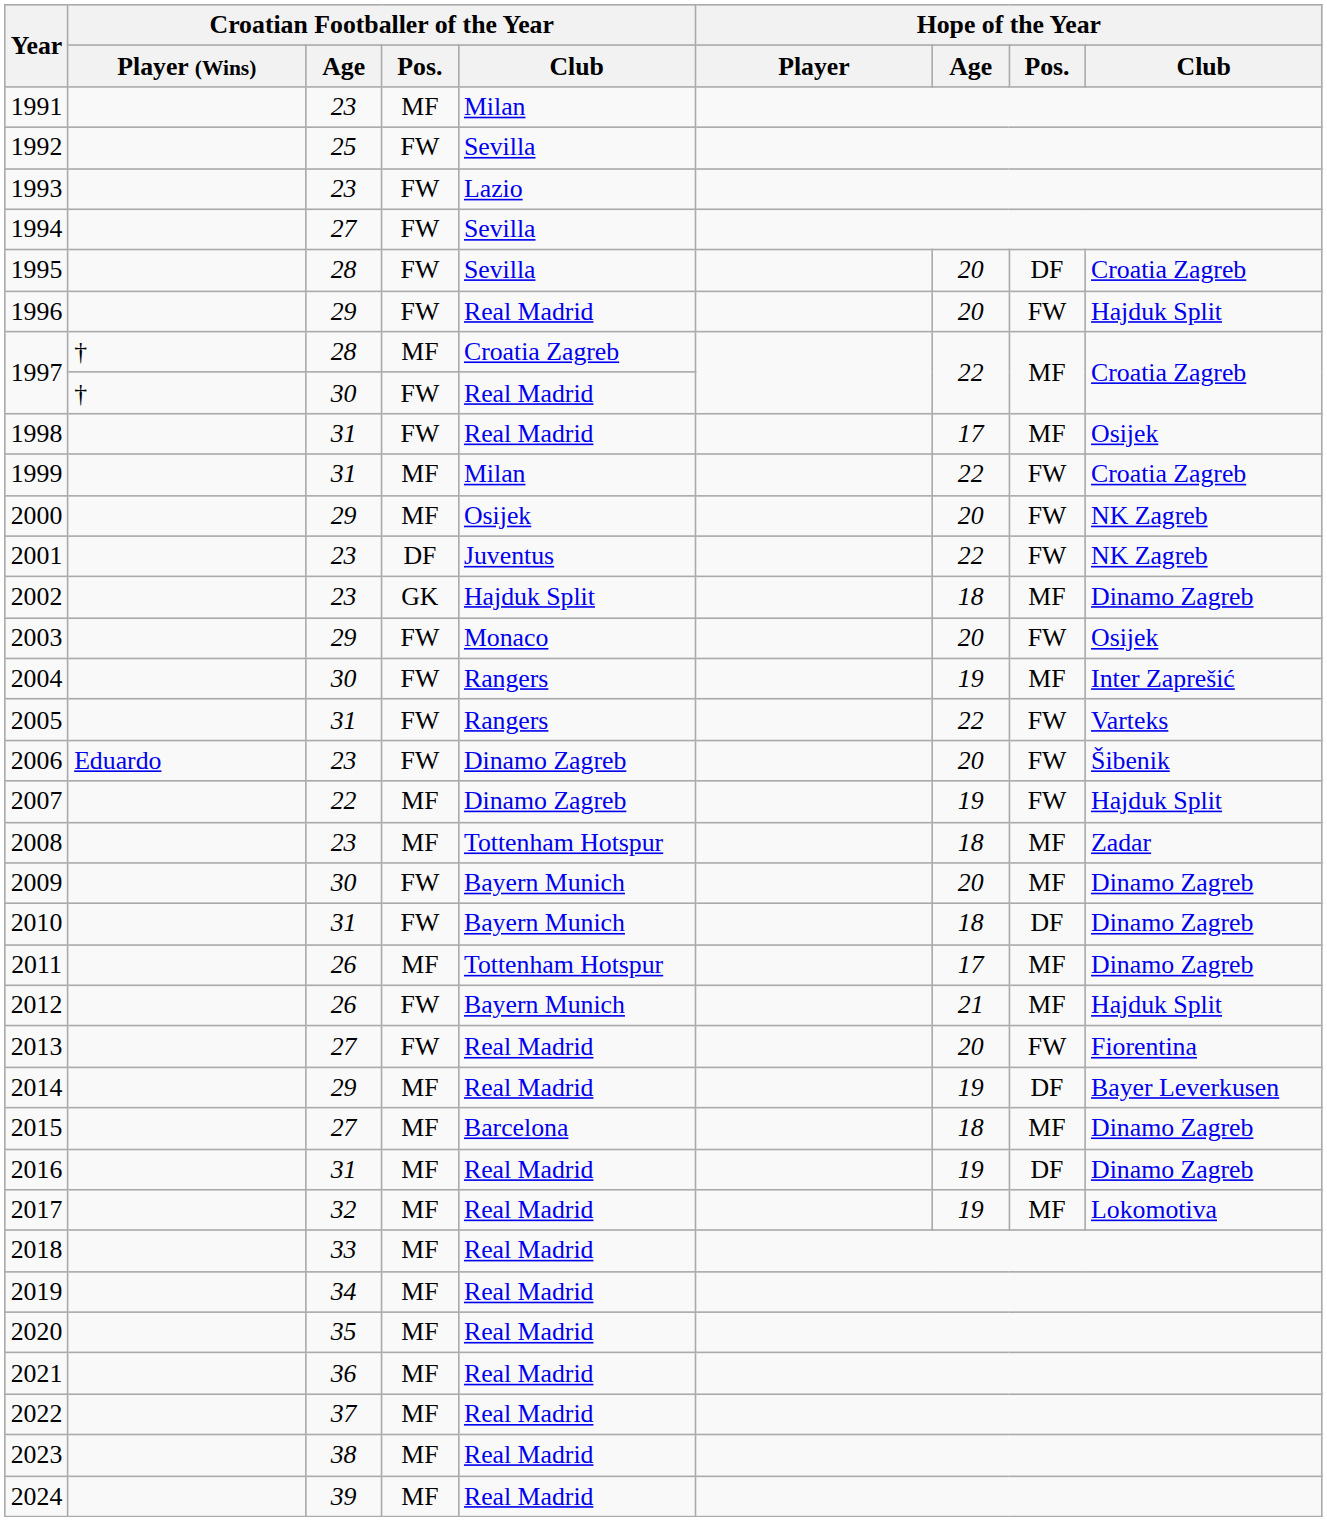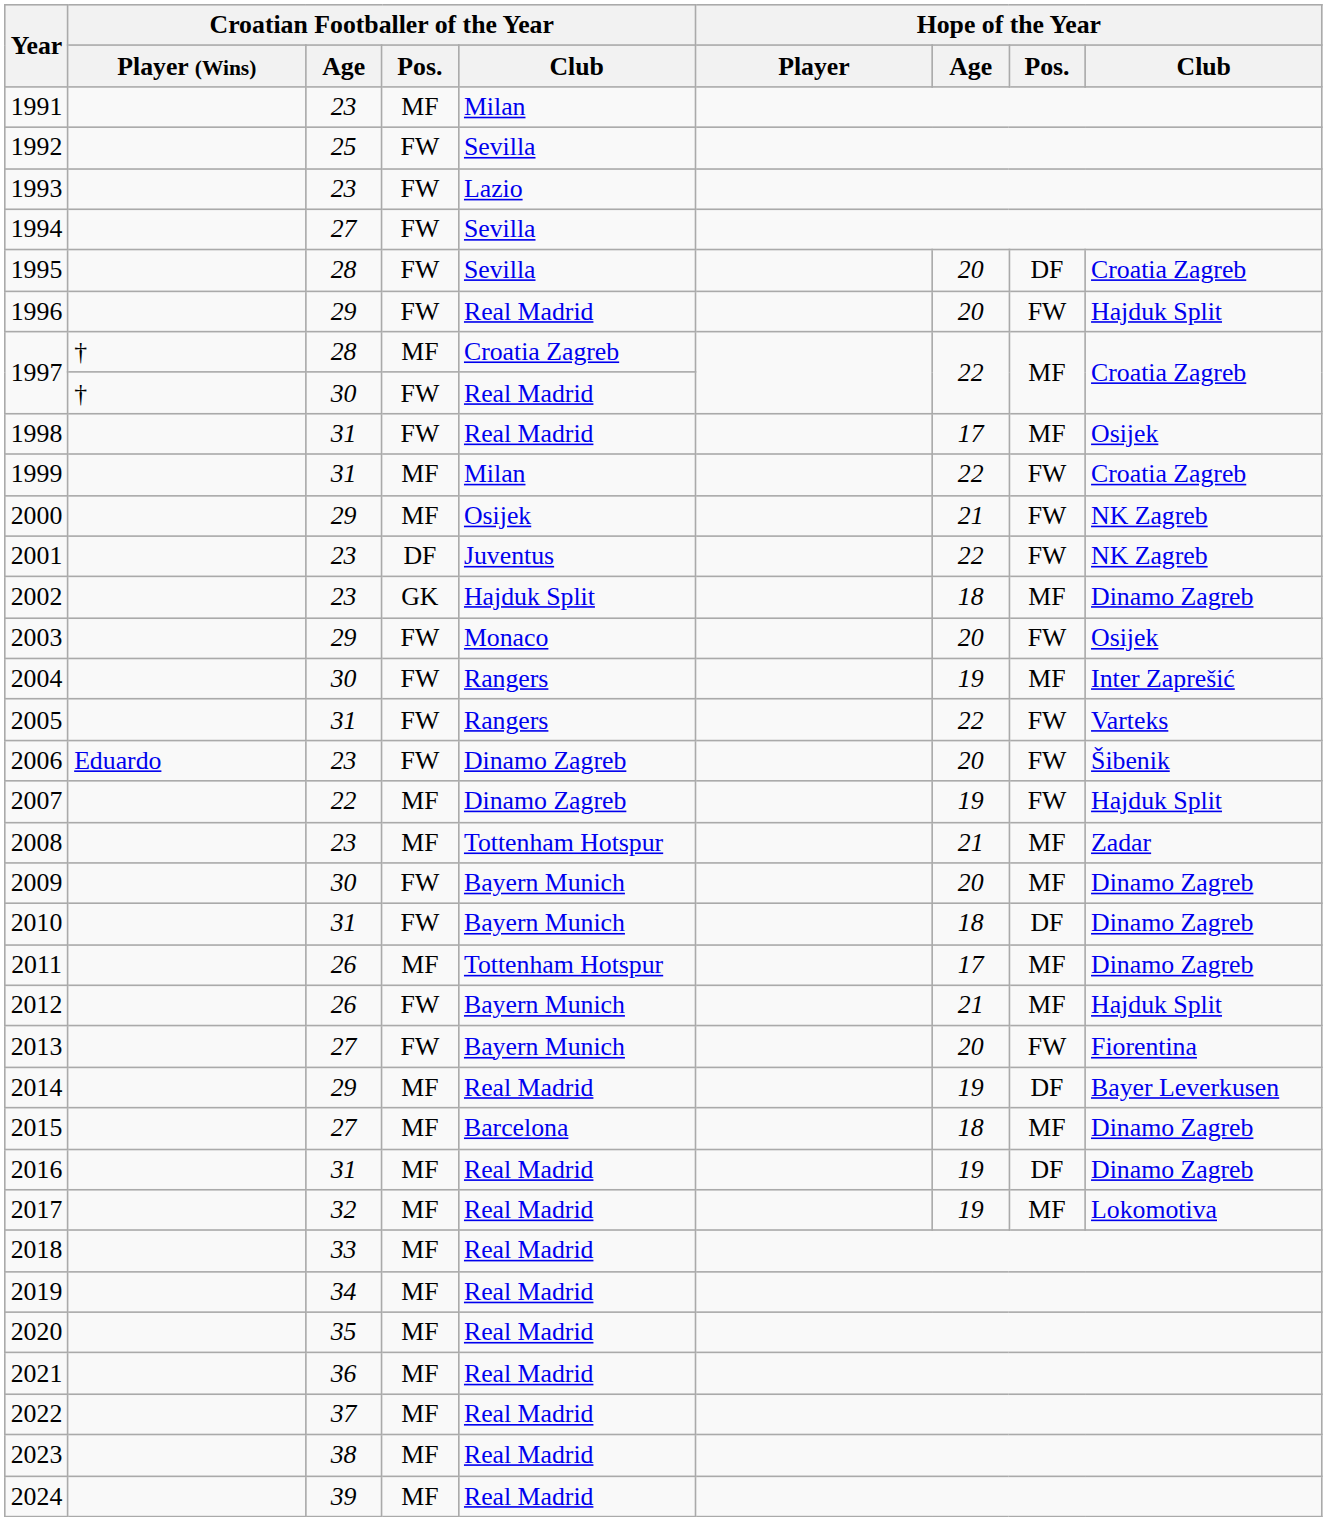 <table class="sortable wikitable" style="text-align: center;">
 <tr>
 <th rowspan=2>Year</th>
 <th colspan=4>Croatian Footballer of the Year</th>
 <th colspan=4>Hope of the Year</th>
 </tr>
 <tr>
 <th width="140">Player <small>(Wins)</small></th>
 <th width="40">Age</th>
 <th width="40">Pos.</th>
 <th width="140">Club</th>
 <th width="140">Player</th>
 <th width="40">Age</th>
 <th width="40">Pos.</th>
 <th width="140">Club</th>
 </tr>
 <tr>
 <td>1991</td>
 <td align=left></td>
 <td><em>23</em></td>
 <td>MF</td>
 <td align=left> <a href='#'>Milan</a></td>
 <td colspan=4></td>
 </tr>
 <tr>
 <td>1992</td>
 <td align=left></td>
 <td><em>25</em></td>
 <td>FW</td>
 <td align=left> <a href='#'>Sevilla</a></td>
 <td colspan=4></td>
 </tr>
 <tr>
 <td>1993</td>
 <td align=left></td>
 <td><em>23</em></td>
 <td>FW</td>
 <td align=left> <a href='#'>Lazio</a></td>
 <td colspan=4></td>
 </tr>
 <tr>
 <td>1994</td>
 <td align=left> </td>
 <td><em>27</em></td>
 <td>FW</td>
 <td align=left> <a href='#'>Sevilla</a></td>
 <td colspan=4></td>
 </tr>
 <tr>
 <td>1995</td>
 <td align=left> </td>
 <td><em>28</em></td>
 <td>FW</td>
 <td align=left> <a href='#'>Sevilla</a></td>
 <td align=left></td>
 <td><em>20</em></td>
 <td>DF</td>
 <td align=left> <a href='#'>Croatia Zagreb</a></td>
 </tr>
 <tr>
 <td>1996</td>
 <td align=left> </td>
 <td><em>29</em></td>
 <td>FW</td>
 <td align=left> <a href='#'>Real Madrid</a></td>
 <td align=left></td>
 <td><em>20</em></td>
 <td>FW</td>
 <td align=left> <a href='#'>Hajduk Split</a></td>
 </tr>
 <tr>
 <td rowspan=2>1997</td>
 <td align=left>  †</td>
 <td><em>28</em></td>
 <td>MF</td>
 <td align=left> <a href='#'>Croatia Zagreb</a></td>
 <td align=left rowspan=2></td>
 <td rowspan=2><em>22</em></td>
 <td rowspan=2>MF</td>
 <td align=left rowspan=2> <a href='#'>Croatia Zagreb</a></td>
 </tr>
 <tr>
 <td align=left>  †</td>
 <td><em>30</em></td>
 <td>FW</td>
 <td align=left> <a href='#'>Real Madrid</a></td>
 </tr>
 <tr>
 <td>1998</td>
 <td align=left> </td>
 <td><em>31</em></td>
 <td>FW</td>
 <td align=left> <a href='#'>Real Madrid</a></td>
 <td align=left></td>
 <td><em>17</em></td>
 <td>MF</td>
 <td align=left> <a href='#'>Osijek</a></td>
 </tr>
 <tr>
 <td>1999</td>
 <td align=left> </td>
 <td><em>31</em></td>
 <td>MF</td>
 <td align=left> <a href='#'>Milan</a></td>
 <td align=left></td>
 <td><em>22</em></td>
 <td>FW</td>
 <td align=left> <a href='#'>Croatia Zagreb</a></td>
 </tr>
 <tr>
 <td>2000</td>
 <td align=left></td>
 <td><em>29</em></td>
 <td>MF</td>
 <td align=left> <a href='#'>Osijek</a></td>
 <td align=left></td>
-<td><em>20</em></td>
+<td><em>21</em></td>
 <td>FW</td>
 <td align=left> <a href='#'>NK Zagreb</a></td>
 </tr>
 <tr>
 <td>2001</td>
 <td align=left></td>
 <td><em>23</em></td>
 <td>DF</td>
 <td align=left> <a href='#'>Juventus</a></td>
 <td align=left></td>
 <td><em>22</em></td>
 <td>FW</td>
 <td align=left> <a href='#'>NK Zagreb</a></td>
 </tr>
 <tr>
 <td>2002</td>
 <td align=left></td>
 <td><em>23</em></td>
 <td>GK</td>
 <td align=left> <a href='#'>Hajduk Split</a></td>
 <td align=left></td>
 <td><em>18</em></td>
 <td>MF</td>
 <td align=left> <a href='#'>Dinamo Zagreb</a></td>
 </tr>
 <tr>
 <td>2003</td>
 <td align=left></td>
 <td><em>29</em></td>
 <td>FW</td>
 <td align=left> <a href='#'>Monaco</a></td>
 <td align=left></td>
 <td><em>20</em></td>
 <td>FW</td>
 <td align=left> <a href='#'>Osijek</a></td>
 </tr>
 <tr>
 <td>2004</td>
 <td align=left> </td>
 <td><em>30</em></td>
 <td>FW</td>
 <td align=left> <a href='#'>Rangers</a></td>
 <td align=left></td>
 <td><em>19</em></td>
 <td>MF</td>
 <td align=left> <a href='#'>Inter Zaprešić</a></td>
 </tr>
 <tr>
 <td>2005</td>
 <td align=left> </td>
 <td><em>31</em></td>
 <td>FW</td>
 <td align=left> <a href='#'>Rangers</a></td>
 <td align=left></td>
 <td><em>22</em></td>
 <td>FW</td>
 <td align=left> <a href='#'>Varteks</a></td>
 </tr>
 <tr>
 <td>2006</td>
 <td align=left><a href='#'>Eduardo</a></td>
 <td><em>23</em></td>
 <td>FW</td>
 <td align=left> <a href='#'>Dinamo Zagreb</a></td>
 <td align=left></td>
 <td><em>20</em></td>
 <td>FW</td>
 <td align=left> <a href='#'>Šibenik</a></td>
 </tr>
 <tr>
 <td>2007</td>
 <td align=left></td>
 <td><em>22</em></td>
 <td>MF</td>
 <td align=left> <a href='#'>Dinamo Zagreb</a></td>
 <td align=left></td>
 <td><em>19</em></td>
 <td>FW</td>
 <td align=left> <a href='#'>Hajduk Split</a></td>
 </tr>
 <tr>
 <td>2008</td>
 <td align=left> </td>
 <td><em>23</em></td>
 <td>MF</td>
 <td align=left> <a href='#'>Tottenham Hotspur</a></td>
 <td align=left></td>
-<td><em>18</em></td>
+<td><em>21</em></td>
 <td>MF</td>
 <td align=left> <a href='#'>Zadar</a></td>
 </tr>
 <tr>
 <td>2009</td>
 <td align=left></td>
 <td><em>30</em></td>
 <td>FW</td>
 <td align=left> <a href='#'>Bayern Munich</a></td>
 <td align=left></td>
 <td><em>20</em></td>
 <td>MF</td>
 <td align=left> <a href='#'>Dinamo Zagreb</a></td>
 </tr>
 <tr>
 <td>2010</td>
 <td align=left> </td>
 <td><em>31</em></td>
 <td>FW</td>
 <td align=left> <a href='#'>Bayern Munich</a></td>
 <td align=left></td>
 <td><em>18</em></td>
 <td>DF</td>
 <td align=left> <a href='#'>Dinamo Zagreb</a></td>
 </tr>
 <tr>
 <td>2011</td>
 <td align=left> </td>
 <td><em>26</em></td>
 <td>MF</td>
 <td align=left> <a href='#'>Tottenham Hotspur</a></td>
 <td align=left></td>
 <td><em>17</em></td>
 <td>MF</td>
 <td align=left> <a href='#'>Dinamo Zagreb</a></td>
 </tr>
 <tr>
 <td>2012</td>
 <td align=left></td>
 <td><em>26</em></td>
 <td>FW</td>
 <td align=left> <a href='#'>Bayern Munich</a></td>
 <td align=left></td>
 <td><em>21</em></td>
 <td>MF</td>
 <td align=left> <a href='#'>Hajduk Split</a></td>
 </tr>
 <tr>
 <td>2013</td>
 <td align=left> </td>
 <td><em>27</em></td>
 <td>FW</td>
-<td align=left> <a href='#'>Real Madrid</a></td>
+<td align=left> <a href='#'>Bayern Munich</a></td>
 <td align=left></td>
 <td><em>20</em></td>
 <td>FW</td>
 <td align=left> <a href='#'>Fiorentina</a></td>
 </tr>
 <tr>
 <td>2014</td>
 <td align=left> </td>
 <td><em>29</em></td>
 <td>MF</td>
 <td align=left> <a href='#'>Real Madrid</a></td>
 <td align=left></td>
 <td><em>19</em></td>
 <td>DF</td>
 <td align=left> <a href='#'>Bayer Leverkusen</a></td>
 </tr>
 <tr>
 <td>2015</td>
 <td align=left></td>
 <td><em>27</em></td>
 <td>MF</td>
 <td align=left> <a href='#'>Barcelona</a></td>
 <td align=left></td>
 <td><em>18</em></td>
 <td>MF</td>
 <td align=left> <a href='#'>Dinamo Zagreb</a></td>
 </tr>
 <tr>
 <td>2016</td>
 <td align=left> </td>
 <td><em>31</em></td>
 <td>MF</td>
 <td align=left> <a href='#'>Real Madrid</a></td>
 <td align=left></td>
 <td><em>19</em></td>
 <td>DF</td>
 <td align=left> <a href='#'>Dinamo Zagreb</a></td>
 </tr>
 <tr>
 <td>2017</td>
 <td align=left> </td>
 <td><em>32</em></td>
 <td>MF</td>
 <td align=left> <a href='#'>Real Madrid</a></td>
 <td align=left></td>
 <td><em>19</em></td>
 <td>MF</td>
 <td align=left> <a href='#'>Lokomotiva</a></td>
 </tr>
 <tr>
 <td>2018</td>
 <td align=left> </td>
 <td><em>33</em></td>
 <td>MF</td>
 <td align=left> <a href='#'>Real Madrid</a></td>
 <td colspan=4></td>
 </tr>
 <tr>
 <td>2019</td>
 <td align=left> </td>
 <td><em>34</em></td>
 <td>MF</td>
 <td align=left> <a href='#'>Real Madrid</a></td>
 <td colspan=4></td>
 </tr>
 <tr>
 <td>2020</td>
 <td align=left> </td>
 <td><em>35</em></td>
 <td>MF</td>
 <td align=left> <a href='#'>Real Madrid</a></td>
 <td colspan=4></td>
 </tr>
 <tr>
 <td>2021</td>
 <td align=left> </td>
 <td><em>36</em></td>
 <td>MF</td>
 <td align=left> <a href='#'>Real Madrid</a></td>
 <td colspan=4></td>
 </tr>
 <tr>
 <td>2022</td>
 <td align=left> </td>
 <td><em>37</em></td>
 <td>MF</td>
 <td align=left> <a href='#'>Real Madrid</a></td>
 <td colspan=4></td>
 </tr>
 <tr>
 <td>2023</td>
 <td align=left> </td>
 <td><em>38</em></td>
 <td>MF</td>
 <td align=left> <a href='#'>Real Madrid</a></td>
 <td colspan=4></td>
 </tr>
 <tr>
 <td>2024</td>
 <td align=left> </td>
 <td><em>39</em></td>
 <td>MF</td>
 <td align=left> <a href='#'>Real Madrid</a></td>
 <td colspan=4></td>
 </tr>
 </table>
